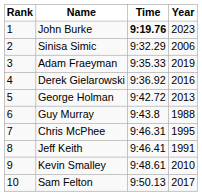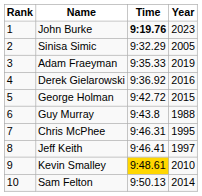 <table class="wikitable">
 <tr>
 <th style="background:white">Rank</th>
 <th style="background:white">Name</th>
 <th style="background:white">Time</th>
 <th style="background:white">Year</th>
 </tr>
 <tr>
 <td>1</td>
 <td>John Burke</td>
 <td><strong>9:19.76</strong></td>
 <td>2023</td>
 </tr>
 <tr>
 <td>2</td>
 <td>Sinisa Simic</td>
 <td>9:32.29</td>
-<td>2006</td>
+<td>2005</td>
 </tr>
 <tr>
 <td>3</td>
 <td>Adam Fraeyman</td>
 <td>9:35.33</td>
 <td>2019</td>
 </tr>
 <tr>
 <td>4</td>
 <td>Derek Gielarowski</td>
 <td>9:36.92</td>
 <td>2016</td>
 </tr>
 <tr>
 <td>5</td>
 <td>George Holman</td>
 <td>9:42.72</td>
-<td>2013</td>
+<td>2015</td>
 </tr>
 <tr>
 <td>6</td>
 <td>Guy Murray</td>
 <td>9:43.8</td>
 <td>1988</td>
 </tr>
 <tr>
 <td>7</td>
 <td>Chris McPhee</td>
 <td>9:46.31</td>
 <td>1995</td>
 </tr>
 <tr>
 <td>8</td>
 <td>Jeff Keith</td>
 <td>9:46.41</td>
-<td>1991</td>
+<td>1997</td>
 </tr>
 <tr>
 <td>9</td>
 <td>Kevin Smalley</td>
-<td>9:48.61</td>
+<td style="background: gold;">9:48.61</td>
 <td>2010</td>
 </tr>
 <tr>
 <td>10</td>
 <td>Sam Felton</td>
 <td>9:50.13</td>
-<td>2017</td>
+<td>2014</td>
 </tr>
 </table>
